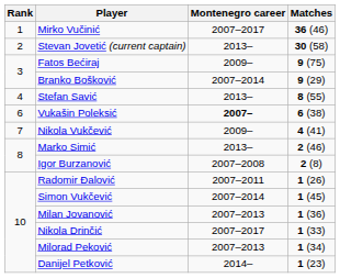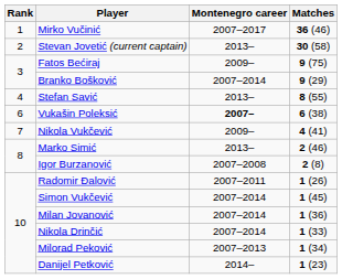 <table class="wikitable" style="text-align: center;">
 <tr>
 <th>Rank</th>
 <th>Player</th>
 <th>Montenegro career</th>
 <th>Matches <br><strong></strong></th>
 </tr>
 <tr>
 <td>1</td>
 <td style="text-align:left;"><a href='#'>Mirko Vučinić</a></td>
 <td>2007–2017</td>
 <td><strong>36</strong> (46)</td>
 </tr>
 <tr>
 <td>2</td>
 <td style="text-align:left;"><a href='#'>Stevan Jovetić</a> <em>(current captain)</em></td>
 <td>2013–</td>
 <td><strong>30</strong> (58)</td>
 </tr>
 <tr>
 <td rowspan=2>3</td>
 <td style="text-align:left;"><a href='#'>Fatos Bećiraj</a></td>
 <td>2009–</td>
 <td><strong>9</strong> (75)</td>
 </tr>
 <tr>
 <td style="text-align:left;"><a href='#'>Branko Bošković</a></td>
 <td>2007–2014</td>
 <td><strong>9</strong> (29)</td>
 </tr>
 <tr>
 <td>4</td>
 <td style="text-align:left;"><a href='#'>Stefan Savić</a></td>
 <td>2013–</td>
 <td><strong>8</strong> (55)</td>
 </tr>
 <tr>
 <td>6</td>
 <td style="text-align:left;"><a href='#'>Vukašin Poleksić</a></td>
 <td><strong>2007–</strong></td>
 <td><strong>6</strong> (38)</td>
 </tr>
 <tr>
 <td>7</td>
 <td style="text-align:left;"><a href='#'>Nikola Vukčević</a></td>
 <td>2009–</td>
 <td><strong>4</strong> (41)</td>
 </tr>
 <tr>
 <td rowspan=2>8</td>
 <td style="text-align:left;"><a href='#'>Marko Simić</a></td>
 <td>2013–</td>
 <td><strong>2</strong> (46)</td>
 </tr>
 <tr>
 <td style="text-align:left;"><a href='#'>Igor Burzanović</a></td>
 <td>2007–2008</td>
 <td><strong>2</strong> (8)</td>
 </tr>
 <tr>
 <td rowspan=6>10</td>
 <td style="text-align:left;"><a href='#'>Radomir Đalović</a></td>
 <td>2007–2011</td>
 <td><strong>1</strong> (26)</td>
 </tr>
 <tr>
 <td style="text-align:left;"><a href='#'>Simon Vukčević</a></td>
 <td>2007–2014</td>
 <td><strong>1</strong> (45)</td>
 </tr>
 <tr>
 <td style="text-align:left;"><a href='#'>Milan Jovanović</a></td>
-<td>2007–2013</td>
+<td>2007–2014</td>
 <td><strong>1</strong> (36)</td>
 </tr>
 <tr>
 <td style="text-align:left;"><a href='#'>Nikola Drinčić</a></td>
-<td>2007–2017</td>
+<td>2007–2014</td>
 <td><strong>1</strong> (33)</td>
 </tr>
 <tr>
 <td style="text-align:left;"><a href='#'>Milorad Peković</a></td>
 <td>2007–2013</td>
 <td><strong>1</strong> (34)</td>
 </tr>
 <tr>
 <td style="text-align:left;"><a href='#'>Danijel Petković</a></td>
 <td>2014–</td>
 <td><strong>1</strong> (23)</td>
 </tr>
 </table>
